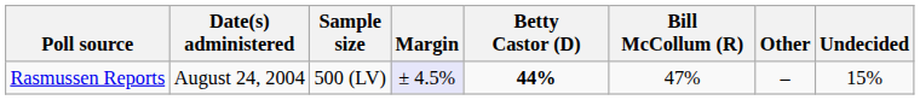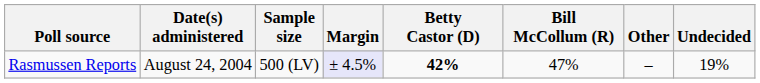 <table class="wikitable" style="font-size:90%;text-align:center;">
 <tr valign=bottom>
 <th>Poll source</th>
 <th>Date(s)<br>administered</th>
 <th>Sample<br>size</th>
 <th>Margin<br></th>
 <th style="width:100px;">Betty<br>Castor (D)</th>
 <th style="width:100px;">Bill<br>McCollum (R)</th>
 <th>Other</th>
 <th>Undecided</th>
 </tr>
 <tr>
 <td style="text-align:left;"><a href='#'>Rasmussen Reports</a></td>
 <td>August 24, 2004</td>
 <td>500 (LV)</td>
 <td style="background: lavender;">± 4.5%</td>
-<td><strong>44%</strong></td>
+<td><strong>42%</strong></td>
 <td>47%</td>
 <td>–</td>
-<td>15%</td>
+<td>19%</td>
 </tr>
 </table>
